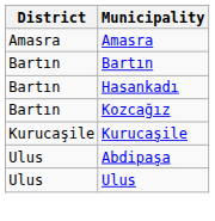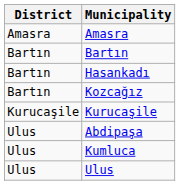 <table class="sortable wikitable">
 <tr>
 <th>District</th>
 <th>Municipality</th>
 </tr>
 <tr>
 <td>Amasra</td>
 <td><a href='#'>Amasra</a></td>
 </tr>
 <tr>
 <td>Bartın</td>
 <td><a href='#'>Bartın</a></td>
 </tr>
 <tr>
 <td>Bartın</td>
 <td><a href='#'>Hasankadı</a></td>
 </tr>
 <tr>
 <td>Bartın</td>
 <td><a href='#'>Kozcağız</a></td>
 </tr>
 <tr>
 <td>Kurucaşile</td>
 <td><a href='#'>Kurucaşile</a></td>
 </tr>
 <tr>
 <td>Ulus</td>
 <td><a href='#'>Abdipaşa</a></td>
 </tr>
 <tr>
 <td>Ulus</td>
+<td><a href='#'>Kumluca</a></td>
+</tr>
+<tr>
+<td>Ulus</td>
 <td><a href='#'>Ulus</a></td>
 </tr>
 </table>
